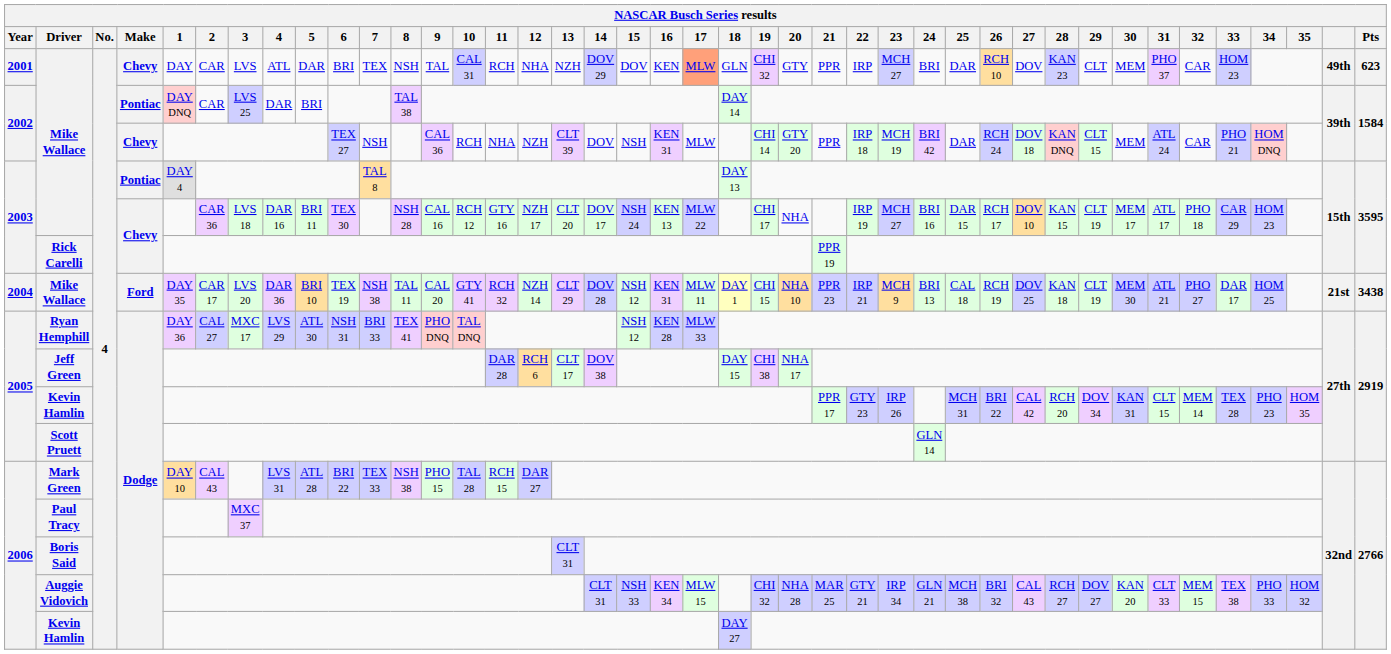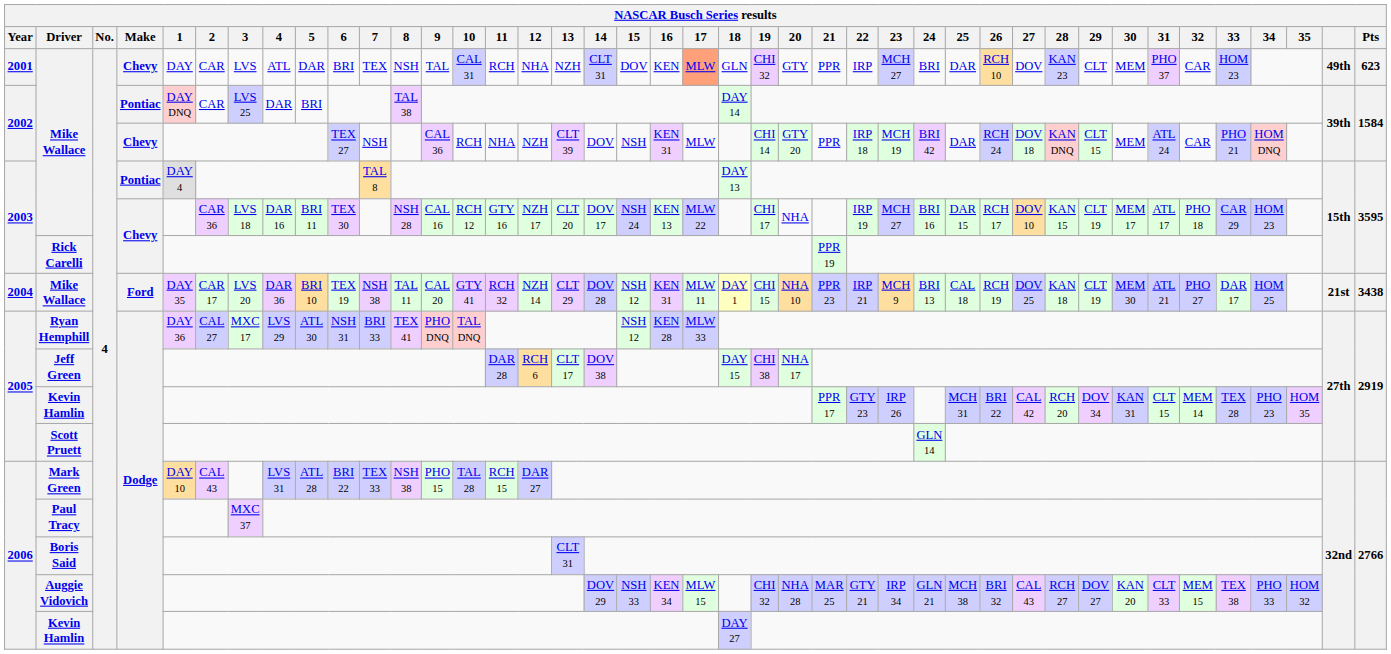 <table class="wikitable" style="text-align:center; font-size:75%">
 <tr>
 <th colspan=42><a href='#'>NASCAR Busch Series</a> results</th>
 </tr>
 <tr>
 <th>Year</th>
 <th>Driver</th>
 <th>No.</th>
 <th>Make</th>
 <th>1</th>
 <th>2</th>
 <th>3</th>
 <th>4</th>
 <th>5</th>
 <th>6</th>
 <th>7</th>
 <th>8</th>
 <th>9</th>
 <th>10</th>
 <th>11</th>
 <th>12</th>
 <th>13</th>
 <th>14</th>
 <th>15</th>
 <th>16</th>
 <th>17</th>
 <th>18</th>
 <th>19</th>
 <th>20</th>
 <th>21</th>
 <th>22</th>
 <th>23</th>
 <th>24</th>
 <th>25</th>
 <th>26</th>
 <th>27</th>
 <th>28</th>
 <th>29</th>
 <th>30</th>
 <th>31</th>
 <th>32</th>
 <th>33</th>
 <th>34</th>
 <th>35</th>
 <th></th>
 <th>Pts</th>
 </tr>
 <tr>
 <th><a href='#'>2001</a></th>
 <th rowspan=5><a href='#'>Mike Wallace</a></th>
 <th rowspan=16>4</th>
 <th><a href='#'>Chevy</a></th>
 <td><a href='#'>DAY</a></td>
 <td><a href='#'>CAR</a></td>
 <td><a href='#'>LVS</a></td>
 <td><a href='#'>ATL</a></td>
 <td><a href='#'>DAR</a></td>
 <td><a href='#'>BRI</a></td>
 <td><a href='#'>TEX</a></td>
 <td><a href='#'>NSH</a></td>
 <td><a href='#'>TAL</a></td>
 <td style="background:#CFCFFF;"><a href='#'>CAL</a><br><small>31</small></td>
 <td><a href='#'>RCH</a></td>
 <td><a href='#'>NHA</a></td>
 <td><a href='#'>NZH</a></td>
-<td style="background:#CFCFFF;"><a href='#'>DOV</a><br><small>29</small></td>
+<td style="background:#CFCFFF;"><a href='#'>CLT</a><br><small>31</small></td>
 <td><a href='#'>DOV</a></td>
 <td><a href='#'>KEN</a></td>
 <td style="background: lightsalmon;"><a href='#'>MLW</a></td>
 <td><a href='#'>GLN</a></td>
 <td style="background:#EFCFFF;"><a href='#'>CHI</a><br><small>32</small></td>
 <td><a href='#'>GTY</a></td>
 <td><a href='#'>PPR</a></td>
 <td><a href='#'>IRP</a></td>
 <td style="background:#CFCFFF;"><a href='#'>MCH</a><br><small>27</small></td>
 <td><a href='#'>BRI</a></td>
 <td><a href='#'>DAR</a></td>
 <td style="background:#FFDF9F;"><a href='#'>RCH</a><br><small>10</small></td>
 <td><a href='#'>DOV</a></td>
 <td style="background:#CFCFFF;"><a href='#'>KAN</a><br><small>23</small></td>
 <td><a href='#'>CLT</a></td>
 <td><a href='#'>MEM</a></td>
 <td style="background:#EFCFFF;"><a href='#'>PHO</a><br><small>37</small></td>
 <td><a href='#'>CAR</a></td>
 <td style="background:#CFCFFF;"><a href='#'>HOM</a><br><small>23</small></td>
 <td colspan=2></td>
 <th>49th</th>
 <th>623</th>
 </tr>
 <tr>
 <th rowspan=2><a href='#'>2002</a></th>
 <th><a href='#'>Pontiac</a></th>
 <td style="background:#FFCFCF;"><a href='#'>DAY</a><br><small>DNQ</small></td>
 <td><a href='#'>CAR</a></td>
 <td style="background:#CFCFFF;"><a href='#'>LVS</a><br><small>25</small></td>
 <td><a href='#'>DAR</a></td>
 <td><a href='#'>BRI</a></td>
 <td colspan=2></td>
 <td style="background:#EFCFFF;"><a href='#'>TAL</a><br><small>38</small></td>
 <td colspan=9></td>
 <td style="background:#DFFFDF;"><a href='#'>DAY</a><br><small>14</small></td>
 <td colspan=17></td>
 <th rowspan=2>39th</th>
 <th rowspan=2>1584</th>
 </tr>
 <tr>
 <th><a href='#'>Chevy</a></th>
 <td colspan=5></td>
 <td style="background:#CFCFFF;"><a href='#'>TEX</a><br><small>27</small></td>
 <td><a href='#'>NSH</a></td>
 <td colspan=1></td>
 <td style="background:#EFCFFF;"><a href='#'>CAL</a><br><small>36</small></td>
 <td><a href='#'>RCH</a></td>
 <td><a href='#'>NHA</a></td>
 <td><a href='#'>NZH</a></td>
 <td style="background:#EFCFFF;"><a href='#'>CLT</a><br><small>39</small></td>
 <td><a href='#'>DOV</a></td>
 <td><a href='#'>NSH</a></td>
 <td style="background:#EFCFFF;"><a href='#'>KEN</a><br><small>31</small></td>
 <td><a href='#'>MLW</a></td>
 <td colspan=1></td>
 <td style="background:#DFFFDF;"><a href='#'>CHI</a><br><small>14</small></td>
 <td style="background:#DFFFDF;"><a href='#'>GTY</a><br><small>20</small></td>
 <td><a href='#'>PPR</a></td>
 <td style="background:#DFFFDF;"><a href='#'>IRP</a><br><small>18</small></td>
 <td style="background:#DFFFDF;"><a href='#'>MCH</a><br><small>19</small></td>
 <td style="background:#EFCFFF;"><a href='#'>BRI</a><br><small>42</small></td>
 <td><a href='#'>DAR</a></td>
 <td style="background:#CFCFFF;"><a href='#'>RCH</a><br><small>24</small></td>
 <td style="background:#DFFFDF;"><a href='#'>DOV</a><br><small>18</small></td>
 <td style="background:#FFCFCF;"><a href='#'>KAN</a><br><small>DNQ</small></td>
 <td style="background:#DFFFDF;"><a href='#'>CLT</a><br><small>15</small></td>
 <td><a href='#'>MEM</a></td>
 <td style="background:#CFCFFF;"><a href='#'>ATL</a><br><small>24</small></td>
 <td><a href='#'>CAR</a></td>
 <td style="background:#CFCFFF;"><a href='#'>PHO</a><br><small>21</small></td>
 <td style="background:#FFCFCF;"><a href='#'>HOM</a><br><small>DNQ</small></td>
 <td colspan=1></td>
 </tr>
 <tr>
 <th rowspan=3><a href='#'>2003</a></th>
 <th><a href='#'>Pontiac</a></th>
 <td style="background:#DFDFDF;"><a href='#'>DAY</a><br><small>4</small></td>
 <td colspan=5></td>
 <td style="background:#FFDF9F;"><a href='#'>TAL</a><br><small>8</small></td>
 <td colspan=10></td>
 <td style="background:#DFFFDF;"><a href='#'>DAY</a><br><small>13</small></td>
 <td colspan=17></td>
 <th rowspan=3>15th</th>
 <th rowspan=3>3595</th>
 </tr>
 <tr>
 <th rowspan=2><a href='#'>Chevy</a></th>
 <td colspan=1></td>
 <td style="background:#EFCFFF;"><a href='#'>CAR</a><br><small>36</small></td>
 <td style="background:#DFFFDF;"><a href='#'>LVS</a><br><small>18</small></td>
 <td style="background:#DFFFDF;"><a href='#'>DAR</a><br><small>16</small></td>
 <td style="background:#DFFFDF;"><a href='#'>BRI</a><br><small>11</small></td>
 <td style="background:#EFCFFF;"><a href='#'>TEX</a><br><small>30</small></td>
 <td colspan=1></td>
 <td style="background:#EFCFFF;"><a href='#'>NSH</a><br><small>28</small></td>
 <td style="background:#DFFFDF;"><a href='#'>CAL</a><br><small>16</small></td>
 <td style="background:#DFFFDF;"><a href='#'>RCH</a><br><small>12</small></td>
 <td style="background:#DFFFDF;"><a href='#'>GTY</a><br><small>16</small></td>
 <td style="background:#DFFFDF;"><a href='#'>NZH</a><br><small>17</small></td>
 <td style="background:#DFFFDF;"><a href='#'>CLT</a><br><small>20</small></td>
 <td style="background:#DFFFDF;"><a href='#'>DOV</a><br><small>17</small></td>
 <td style="background:#CFCFFF;"><a href='#'>NSH</a><br><small>24</small></td>
 <td style="background:#DFFFDF;"><a href='#'>KEN</a><br><small>13</small></td>
 <td style="background:#CFCFFF;"><a href='#'>MLW</a><br><small>22</small></td>
 <td colspan=1></td>
 <td style="background:#DFFFDF;"><a href='#'>CHI</a><br><small>17</small></td>
 <td><a href='#'>NHA</a></td>
 <td colspan=1></td>
 <td style="background:#DFFFDF;"><a href='#'>IRP</a><br><small>19</small></td>
 <td style="background:#CFCFFF;"><a href='#'>MCH</a><br><small>27</small></td>
 <td style="background:#DFFFDF;"><a href='#'>BRI</a><br><small>16</small></td>
 <td style="background:#DFFFDF;"><a href='#'>DAR</a><br><small>15</small></td>
 <td style="background:#DFFFDF;"><a href='#'>RCH</a><br><small>17</small></td>
 <td style="background:#FFDF9F;"><a href='#'>DOV</a><br><small>10</small></td>
 <td style="background:#DFFFDF;"><a href='#'>KAN</a><br><small>15</small></td>
 <td style="background:#DFFFDF;"><a href='#'>CLT</a><br><small>19</small></td>
 <td style="background:#DFFFDF;"><a href='#'>MEM</a><br><small>17</small></td>
 <td style="background:#DFFFDF;"><a href='#'>ATL</a><br><small>17</small></td>
 <td style="background:#DFFFDF;"><a href='#'>PHO</a><br><small>18</small></td>
 <td style="background:#CFCFFF;"><a href='#'>CAR</a><br><small>29</small></td>
 <td style="background:#CFCFFF;"><a href='#'>HOM</a><br><small>23</small></td>
 <td colspan=1></td>
 </tr>
 <tr>
 <th><a href='#'>Rick Carelli</a></th>
 <td colspan=20></td>
 <td style="background:#DFFFDF;"><a href='#'>PPR</a><br><small>19</small></td>
 <td colspan=14></td>
 </tr>
 <tr>
 <th><a href='#'>2004</a></th>
 <th><a href='#'>Mike Wallace</a></th>
 <th><a href='#'>Ford</a></th>
 <td style="background:#EFCFFF;"><a href='#'>DAY</a><br><small>35</small></td>
 <td style="background:#DFFFDF;"><a href='#'>CAR</a><br><small>17</small></td>
 <td style="background:#DFFFDF;"><a href='#'>LVS</a><br><small>20</small></td>
 <td style="background:#EFCFFF;"><a href='#'>DAR</a><br><small>36</small></td>
 <td style="background:#FFDF9F;"><a href='#'>BRI</a><br><small>10</small></td>
 <td style="background:#DFFFDF;"><a href='#'>TEX</a><br><small>19</small></td>
 <td style="background:#EFCFFF;"><a href='#'>NSH</a><br><small>38</small></td>
 <td style="background:#DFFFDF;"><a href='#'>TAL</a><br><small>11</small></td>
 <td style="background:#DFFFDF;"><a href='#'>CAL</a><br><small>20</small></td>
 <td style="background:#EFCFFF;"><a href='#'>GTY</a><br><small>41</small></td>
 <td style="background:#EFCFFF;"><a href='#'>RCH</a><br><small>32</small></td>
 <td style="background:#DFFFDF;"><a href='#'>NZH</a><br><small>14</small></td>
 <td style="background:#EFCFFF;"><a href='#'>CLT</a><br><small>29</small></td>
 <td style="background:#CFCFFF;"><a href='#'>DOV</a><br><small>28</small></td>
 <td style="background:#DFFFDF;"><a href='#'>NSH</a><br><small>12</small></td>
 <td style="background:#EFCFFF;"><a href='#'>KEN</a><br><small>31</small></td>
 <td style="background:#DFFFDF;"><a href='#'>MLW</a><br><small>11</small></td>
 <td style="background:#FFFFBF;"><a href='#'>DAY</a><br><small>1</small></td>
 <td style="background:#DFFFDF;"><a href='#'>CHI</a><br><small>15</small></td>
 <td style="background:#FFDF9F;"><a href='#'>NHA</a><br><small>10</small></td>
 <td style="background:#CFCFFF;"><a href='#'>PPR</a><br><small>23</small></td>
 <td style="background:#CFCFFF;"><a href='#'>IRP</a><br><small>21</small></td>
 <td style="background:#FFDF9F;"><a href='#'>MCH</a><br><small>9</small></td>
 <td style="background:#DFFFDF;"><a href='#'>BRI</a><br><small>13</small></td>
 <td style="background:#DFFFDF;"><a href='#'>CAL</a><br><small>18</small></td>
 <td style="background:#DFFFDF;"><a href='#'>RCH</a><br><small>19</small></td>
 <td style="background:#CFCFFF;"><a href='#'>DOV</a><br><small>25</small></td>
 <td style="background:#DFFFDF;"><a href='#'>KAN</a><br><small>18</small></td>
 <td style="background:#DFFFDF;"><a href='#'>CLT</a><br><small>19</small></td>
 <td style="background:#CFCFFF;"><a href='#'>MEM</a><br><small>30</small></td>
 <td style="background:#CFCFFF;"><a href='#'>ATL</a><br><small>21</small></td>
 <td style="background:#CFCFFF;"><a href='#'>PHO</a><br><small>27</small></td>
 <td style="background:#DFFFDF;"><a href='#'>DAR</a><br><small>17</small></td>
 <td style="background:#CFCFFF;"><a href='#'>HOM</a><br><small>25</small></td>
 <td colspan=1></td>
 <th>21st</th>
 <th>3438</th>
 </tr>
 <tr>
 <th rowspan=4><a href='#'>2005</a></th>
 <th><a href='#'>Ryan Hemphill</a></th>
 <th rowspan=9><a href='#'>Dodge</a></th>
 <td style="background:#EFCFFF;"><a href='#'>DAY</a><br><small>36</small></td>
 <td style="background:#CFCFFF;"><a href='#'>CAL</a><br><small>27</small></td>
 <td style="background:#DFFFDF;"><a href='#'>MXC</a><br><small>17</small></td>
 <td style="background:#CFCFFF;"><a href='#'>LVS</a><br><small>29</small></td>
 <td style="background:#CFCFFF;"><a href='#'>ATL</a><br><small>30</small></td>
 <td style="background:#CFCFFF;"><a href='#'>NSH</a><br><small>31</small></td>
 <td style="background:#CFCFFF;"><a href='#'>BRI</a><br><small>33</small></td>
 <td style="background:#EFCFFF;"><a href='#'>TEX</a><br><small>41</small></td>
 <td style="background:#FFCFCF;"><a href='#'>PHO</a><br><small>DNQ</small></td>
 <td style="background:#FFCFCF;"><a href='#'>TAL</a><br><small>DNQ</small></td>
 <td colspan=4></td>
 <td style="background:#DFFFDF;"><a href='#'>NSH</a><br><small>12</small></td>
 <td style="background:#CFCFFF;"><a href='#'>KEN</a><br><small>28</small></td>
 <td style="background:#CFCFFF;"><a href='#'>MLW</a><br><small>33</small></td>
 <td colspan=18></td>
 <th rowspan=4>27th</th>
 <th rowspan=4>2919</th>
 </tr>
 <tr>
 <th><a href='#'>Jeff Green</a></th>
 <td colspan=10></td>
 <td style="background:#CFCFFF;"><a href='#'>DAR</a><br><small>28</small></td>
 <td style="background:#FFDF9F;"><a href='#'>RCH</a><br><small>6</small></td>
 <td style="background:#DFFFDF;"><a href='#'>CLT</a><br><small>17</small></td>
 <td style="background:#EFCFFF;"><a href='#'>DOV</a><br><small>38</small></td>
 <td colspan=3></td>
 <td style="background:#DFFFDF;"><a href='#'>DAY</a><br><small>15</small></td>
 <td style="background:#EFCFFF;"><a href='#'>CHI</a><br><small>38</small></td>
 <td style="background:#DFFFDF;"><a href='#'>NHA</a><br><small>17</small></td>
 <td colspan=15></td>
 </tr>
 <tr>
 <th><a href='#'>Kevin Hamlin</a></th>
 <td colspan=20></td>
 <td style="background:#DFFFDF;"><a href='#'>PPR</a><br><small>17</small></td>
 <td style="background:#CFCFFF;"><a href='#'>GTY</a><br><small>23</small></td>
 <td style="background:#CFCFFF;"><a href='#'>IRP</a><br><small>26</small></td>
 <td colspan=1></td>
 <td style="background:#CFCFFF;"><a href='#'>MCH</a><br><small>31</small></td>
 <td style="background:#CFCFFF;"><a href='#'>BRI</a><br><small>22</small></td>
 <td style="background:#EFCFFF;"><a href='#'>CAL</a><br><small>42</small></td>
 <td style="background:#DFFFDF;"><a href='#'>RCH</a><br><small>20</small></td>
 <td style="background:#EFCFFF;"><a href='#'>DOV</a><br><small>34</small></td>
 <td style="background:#CFCFFF;"><a href='#'>KAN</a><br><small>31</small></td>
 <td style="background:#DFFFDF;"><a href='#'>CLT</a><br><small>15</small></td>
 <td style="background:#DFFFDF;"><a href='#'>MEM</a><br><small>14</small></td>
 <td style="background:#CFCFFF;"><a href='#'>TEX</a><br><small>28</small></td>
 <td style="background:#CFCFFF;"><a href='#'>PHO</a><br><small>23</small></td>
 <td style="background:#EFCFFF;"><a href='#'>HOM</a><br><small>35</small></td>
 </tr>
 <tr>
 <th><a href='#'>Scott Pruett</a></th>
 <td colspan=23></td>
 <td style="background:#DFFFDF;"><a href='#'>GLN</a><br><small>14</small></td>
 <td colspan=11></td>
 </tr>
 <tr>
 <th rowspan=5><a href='#'>2006</a></th>
 <th><a href='#'>Mark Green</a></th>
 <td style="background:#FFDF9F;"><a href='#'>DAY</a><br><small>10</small></td>
 <td style="background:#EFCFFF;"><a href='#'>CAL</a><br><small>43</small></td>
 <td colspan=1></td>
 <td style="background:#CFCFFF;"><a href='#'>LVS</a><br><small>31</small></td>
 <td style="background:#CFCFFF;"><a href='#'>ATL</a><br><small>28</small></td>
 <td style="background:#CFCFFF;"><a href='#'>BRI</a><br><small>22</small></td>
 <td style="background:#CFCFFF;"><a href='#'>TEX</a><br><small>33</small></td>
 <td style="background:#EFCFFF;"><a href='#'>NSH</a><br><small>38</small></td>
 <td style="background:#DFFFDF;"><a href='#'>PHO</a><br><small>15</small></td>
 <td style="background:#CFCFFF;"><a href='#'>TAL</a><br><small>28</small></td>
 <td style="background:#DFFFDF;"><a href='#'>RCH</a><br><small>15</small></td>
 <td style="background:#CFCFFF;"><a href='#'>DAR</a><br><small>27</small></td>
 <td colspan=23></td>
 <th rowspan=5>32nd</th>
 <th rowspan=5>2766</th>
 </tr>
 <tr>
 <th><a href='#'>Paul Tracy</a></th>
 <td colspan=2></td>
 <td style="background:#efcfff;"><a href='#'>MXC</a><br><small>37</small></td>
 <td colspan=32></td>
 </tr>
 <tr>
 <th><a href='#'>Boris Said</a></th>
 <td colspan=12></td>
 <td style="background:#CFCFFF;"><a href='#'>CLT</a><br><small>31</small></td>
 <td colspan=22></td>
 </tr>
 <tr>
 <th><a href='#'>Auggie Vidovich</a></th>
 <td colspan=13></td>
-<td style="background:#CFCFFF;"><a href='#'>CLT</a><br><small>31</small></td>
+<td style="background:#CFCFFF;"><a href='#'>DOV</a><br><small>29</small></td>
 <td style="background:#CFCFFF;"><a href='#'>NSH</a><br><small>33</small></td>
 <td style="background:#EFCFFF;"><a href='#'>KEN</a><br><small>34</small></td>
 <td style="background:#DFFFDF;"><a href='#'>MLW</a><br><small>15</small></td>
 <td colspan=1></td>
 <td style="background:#CFCFFF;"><a href='#'>CHI</a><br><small>32</small></td>
 <td style="background:#CFCFFF;"><a href='#'>NHA</a><br><small>28</small></td>
 <td style="background:#CFCFFF;"><a href='#'>MAR</a><br><small>25</small></td>
 <td style="background:#CFCFFF;"><a href='#'>GTY</a><br><small>21</small></td>
 <td style="background:#CFCFFF;"><a href='#'>IRP</a><br><small>34</small></td>
 <td style="background:#CFCFFF;"><a href='#'>GLN</a><br><small>21</small></td>
 <td style="background:#CFCFFF;"><a href='#'>MCH</a><br><small>38</small></td>
 <td style="background:#CFCFFF;"><a href='#'>BRI</a><br><small>32</small></td>
 <td style="background:#EFCFFF;"><a href='#'>CAL</a><br><small>43</small></td>
 <td style="background:#CFCFFF;"><a href='#'>RCH</a><br><small>27</small></td>
 <td style="background:#CFCFFF;"><a href='#'>DOV</a><br><small>27</small></td>
 <td style="background:#DFFFDF;"><a href='#'>KAN</a><br><small>20</small></td>
 <td style="background:#EFCFFF;"><a href='#'>CLT</a><br><small>33</small></td>
 <td style="background:#DFFFDF;"><a href='#'>MEM</a><br><small>15</small></td>
 <td style="background:#EFCFFF;"><a href='#'>TEX</a><br><small>38</small></td>
 <td style="background:#CFCFFF;"><a href='#'>PHO</a><br><small>33</small></td>
 <td style="background:#CFCFFF;"><a href='#'>HOM</a><br><small>32</small></td>
 </tr>
 <tr>
 <th><a href='#'>Kevin Hamlin</a></th>
 <td colspan=17></td>
 <td style="background:#CFCFFF;"><a href='#'>DAY</a><br><small>27</small></td>
 <td colspan=17></td>
 </tr>
 </table>
